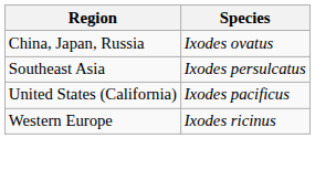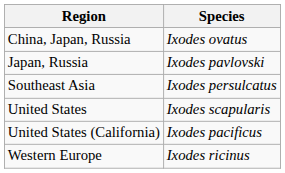 <table class="wikitable">
 <tr>
 <th>Region</th>
 <th>Species</th>
 </tr>
 <tr>
 <td>China, Japan, Russia</td>
 <td><em>Ixodes ovatus</em></td>
 </tr>
 <tr>
+<td>Japan, Russia</td>
+<td><em>Ixodes pavlovski</em></td>
+</tr>
+<tr>
 <td>Southeast Asia</td>
 <td><em>Ixodes persulcatus</em></td>
+</tr>
+<tr>
+<td>United States</td>
+<td><em>Ixodes scapularis</em></td>
 </tr>
 <tr>
 <td>United States (California)</td>
 <td><em>Ixodes pacificus</em></td>
 </tr>
 <tr>
 <td>Western Europe</td>
 <td><em>Ixodes ricinus</em></td>
 </tr>
 </table>
